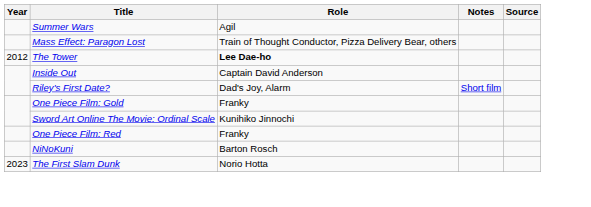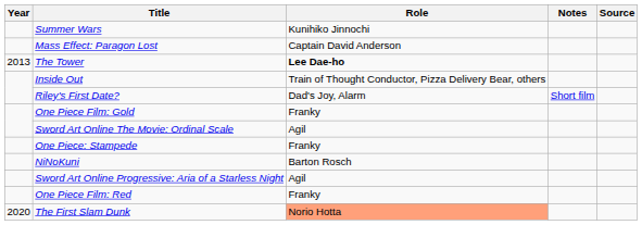 <table class="wikitable sortable plainrowheaders">
 <tr>
 <th>Year</th>
 <th>Title</th>
 <th>Role</th>
 <th>Notes</th>
 <th class="unsortable">Source</th>
 </tr>
 <tr>
 <td></td>
 <td><em><a href='#'>Summer Wars</a></em></td>
-<td>Agil</td>
+<td>Kunihiko Jinnochi</td>
 <td> </td>
 <td></td>
 </tr>
 <tr>
 <td></td>
 <td><em><a href='#'>Mass Effect: Paragon Lost</a></em></td>
-<td>Train of Thought Conductor, Pizza Delivery Bear, others</td>
+<td>Captain David Anderson</td>
 <td> </td>
 <td></td>
 </tr>
 <tr>
-<td>2012</td>
+<td>2013</td>
 <td><em><a href='#'>The Tower</a></em></td>
 <td><strong>Lee Dae-ho</strong></td>
 <td></td>
 <td></td>
 </tr>
 <tr>
 <td rowspan="2"></td>
 <td><em><a href='#'>Inside Out</a></em></td>
-<td>Captain David Anderson</td>
+<td>Train of Thought Conductor, Pizza Delivery Bear, others</td>
 <td> </td>
 <td></td>
 </tr>
 <tr>
 <td><em><a href='#'>Riley's First Date?</a></em></td>
 <td>Dad's Joy, Alarm</td>
 <td><a href='#'>Short film</a></td>
 <td></td>
 </tr>
 <tr>
 <td rowspan="2"></td>
 <td><em><a href='#'>One Piece Film: Gold</a></em></td>
 <td>Franky</td>
 <td> </td>
 <td></td>
 </tr>
 <tr>
 <td><em><a href='#'>Sword Art Online The Movie: Ordinal Scale</a></em></td>
-<td>Kunihiko Jinnochi</td>
+<td>Agil</td>
+<td></td>
+<td></td>
+</tr>
+<tr>
+<td></td>
+<td><em><a href='#'>One Piece: Stampede</a></em></td>
+<td>Franky</td>
+<td> </td>
+<td></td>
+</tr>
+<tr>
+<td></td>
+<td><em><a href='#'>NiNoKuni</a></em></td>
+<td>Barton Rosch</td>
+<td></td>
+<td></td>
+</tr>
+<tr>
+<td></td>
+<td><em><a href='#'>Sword Art Online Progressive: Aria of a Starless Night</a></em></td>
+<td>Agil</td>
 <td></td>
 <td></td>
 </tr>
 <tr>
 <td></td>
 <td><em><a href='#'>One Piece Film: Red</a></em></td>
 <td>Franky</td>
 <td></td>
 <td></td>
 </tr>
 <tr>
-<td></td>
-<td><em><a href='#'>NiNoKuni</a></em></td>
-<td>Barton Rosch</td>
-<td></td>
-<td></td>
-</tr>
-<tr>
-<td>2023</td>
+<td>2020</td>
 <td><em><a href='#'>The First Slam Dunk</a></em></td>
-<td>Norio Hotta</td>
+<td style="background: lightsalmon;">Norio Hotta</td>
 <td></td>
 <td></td>
 </tr>
 </table>
